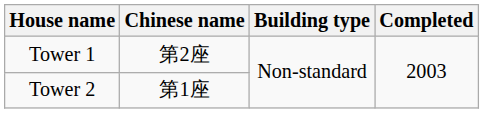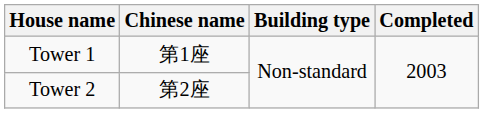 <table class="wikitable" style="text-align: center">
 <tr>
 <th>House name</th>
 <th>Chinese name</th>
 <th>Building type</th>
 <th>Completed</th>
 </tr>
 <tr>
 <td>Tower 1</td>
-<td>第2座</td>
+<td>第1座</td>
 <td rowspan="2">Non-standard</td>
 <td rowspan="2">2003</td>
 </tr>
 <tr>
 <td>Tower 2</td>
-<td>第1座</td>
+<td>第2座</td>
 </tr>
 </table>
